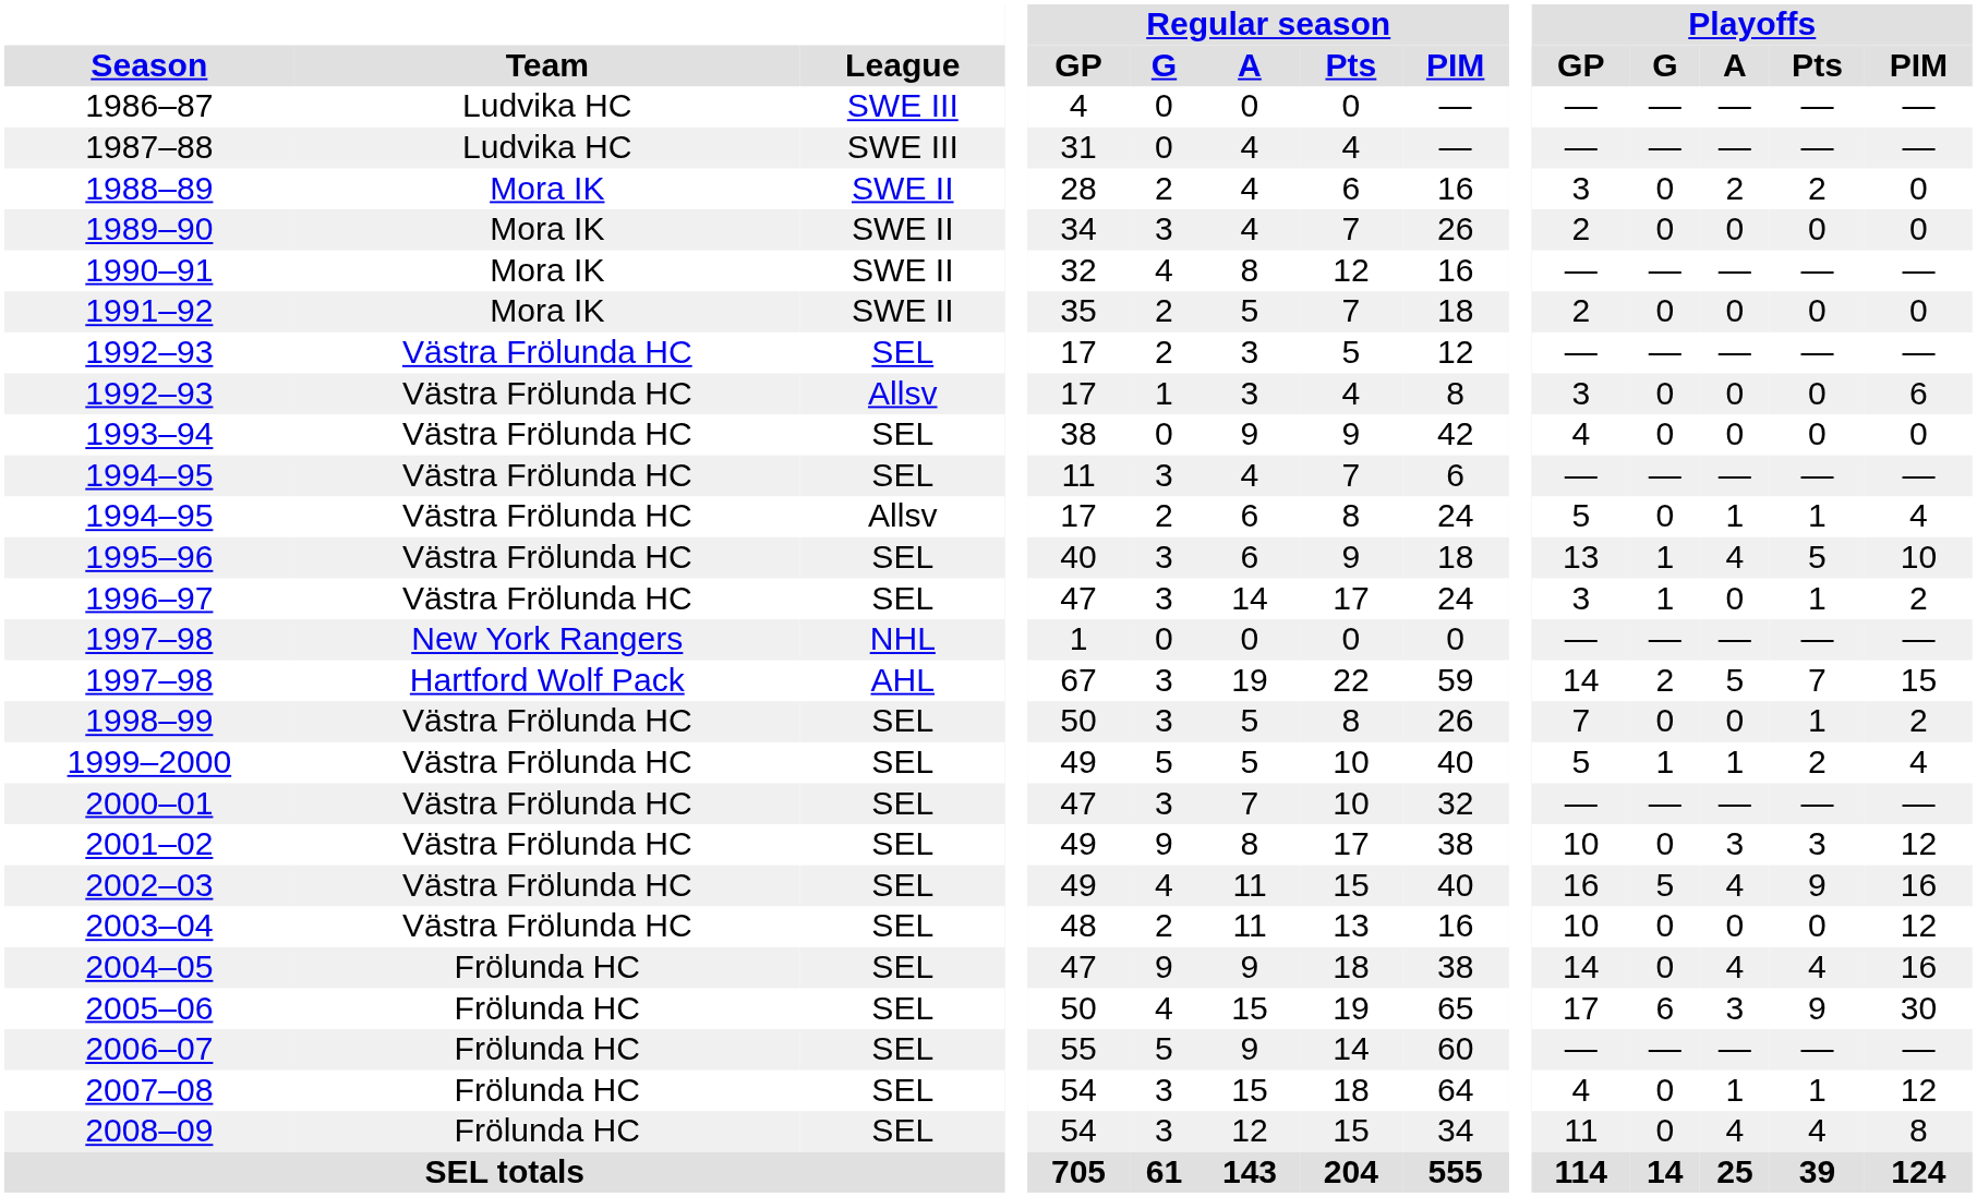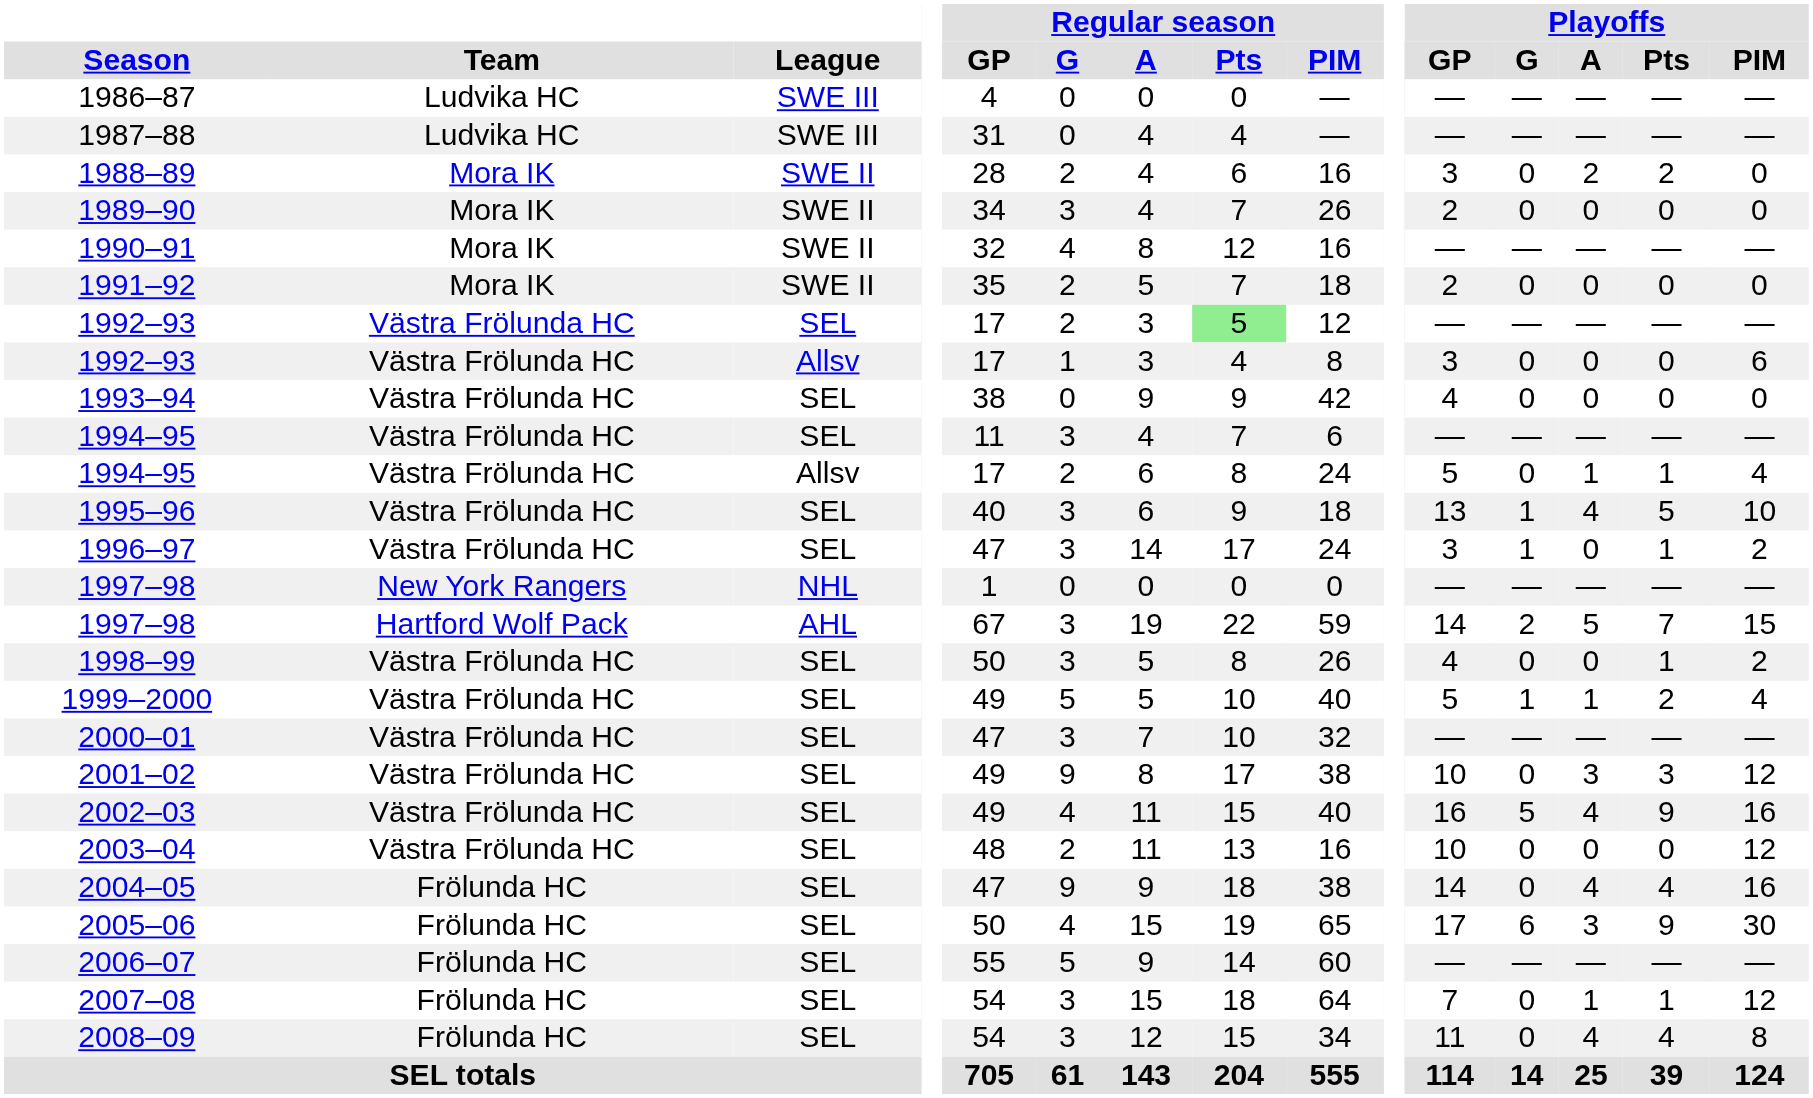 <table border="0" cellpadding="1" cellspacing="0" style="text-align:center; width:60em">
 <tr bgcolor="#e0e0e0">
 <th colspan="3" bgcolor="#ffffff"> </th>
 <th rowspan="99" bgcolor="#ffffff"> </th>
 <th colspan="5"><a href='#'>Regular season</a></th>
 <th rowspan="99" bgcolor="#ffffff"> </th>
 <th colspan="5"><a href='#'>Playoffs</a></th>
 </tr>
 <tr bgcolor="#e0e0e0">
 <th><a href='#'>Season</a></th>
 <th>Team</th>
 <th>League</th>
 <th>GP</th>
 <th><a href='#'>G</a></th>
 <th><a href='#'>A</a></th>
 <th><a href='#'>Pts</a></th>
 <th><a href='#'>PIM</a></th>
 <th>GP</th>
 <th>G</th>
 <th>A</th>
 <th>Pts</th>
 <th>PIM</th>
 </tr>
 <tr>
 <td>1986–87</td>
 <td>Ludvika HC</td>
 <td><a href='#'>SWE III</a></td>
 <td>4</td>
 <td>0</td>
 <td>0</td>
 <td>0</td>
 <td>—</td>
 <td>—</td>
 <td>—</td>
 <td>—</td>
 <td>—</td>
 <td>—</td>
 </tr>
 <tr bgcolor="#f0f0f0">
 <td>1987–88</td>
 <td>Ludvika HC</td>
 <td>SWE III</td>
 <td>31</td>
 <td>0</td>
 <td>4</td>
 <td>4</td>
 <td>—</td>
 <td>—</td>
 <td>—</td>
 <td>—</td>
 <td>—</td>
 <td>—</td>
 </tr>
 <tr>
 <td><a href='#'>1988–89</a></td>
 <td><a href='#'>Mora IK</a></td>
 <td><a href='#'>SWE II</a></td>
 <td>28</td>
 <td>2</td>
 <td>4</td>
 <td>6</td>
 <td>16</td>
 <td>3</td>
 <td>0</td>
 <td>2</td>
 <td>2</td>
 <td>0</td>
 </tr>
 <tr bgcolor="#f0f0f0">
 <td><a href='#'>1989–90</a></td>
 <td>Mora IK</td>
 <td>SWE II</td>
 <td>34</td>
 <td>3</td>
 <td>4</td>
 <td>7</td>
 <td>26</td>
 <td>2</td>
 <td>0</td>
 <td>0</td>
 <td>0</td>
 <td>0</td>
 </tr>
 <tr>
 <td><a href='#'>1990–91</a></td>
 <td>Mora IK</td>
 <td>SWE II</td>
 <td>32</td>
 <td>4</td>
 <td>8</td>
 <td>12</td>
 <td>16</td>
 <td>—</td>
 <td>—</td>
 <td>—</td>
 <td>—</td>
 <td>—</td>
 </tr>
 <tr bgcolor="#f0f0f0">
 <td><a href='#'>1991–92</a></td>
 <td>Mora IK</td>
 <td>SWE II</td>
 <td>35</td>
 <td>2</td>
 <td>5</td>
 <td>7</td>
 <td>18</td>
 <td>2</td>
 <td>0</td>
 <td>0</td>
 <td>0</td>
 <td>0</td>
 </tr>
 <tr>
 <td><a href='#'>1992–93</a></td>
 <td><a href='#'>Västra Frölunda HC</a></td>
 <td><a href='#'>SEL</a></td>
 <td>17</td>
 <td>2</td>
 <td>3</td>
-<td>5</td>
+<td style="background: lightgreen;">5</td>
 <td>12</td>
 <td>—</td>
 <td>—</td>
 <td>—</td>
 <td>—</td>
 <td>—</td>
 </tr>
 <tr bgcolor="#f0f0f0">
 <td><a href='#'>1992–93</a></td>
 <td>Västra Frölunda HC</td>
 <td><a href='#'>Allsv</a></td>
 <td>17</td>
 <td>1</td>
 <td>3</td>
 <td>4</td>
 <td>8</td>
 <td>3</td>
 <td>0</td>
 <td>0</td>
 <td>0</td>
 <td>6</td>
 </tr>
 <tr>
 <td><a href='#'>1993–94</a></td>
 <td>Västra Frölunda HC</td>
 <td>SEL</td>
 <td>38</td>
 <td>0</td>
 <td>9</td>
 <td>9</td>
 <td>42</td>
 <td>4</td>
 <td>0</td>
 <td>0</td>
 <td>0</td>
 <td>0</td>
 </tr>
 <tr bgcolor="#f0f0f0">
 <td><a href='#'>1994–95</a></td>
 <td>Västra Frölunda HC</td>
 <td>SEL</td>
 <td>11</td>
 <td>3</td>
 <td>4</td>
 <td>7</td>
 <td>6</td>
 <td>—</td>
 <td>—</td>
 <td>—</td>
 <td>—</td>
 <td>—</td>
 </tr>
 <tr>
 <td><a href='#'>1994–95</a></td>
 <td>Västra Frölunda HC</td>
 <td>Allsv</td>
 <td>17</td>
 <td>2</td>
 <td>6</td>
 <td>8</td>
 <td>24</td>
 <td>5</td>
 <td>0</td>
 <td>1</td>
 <td>1</td>
 <td>4</td>
 </tr>
 <tr bgcolor="#f0f0f0">
 <td><a href='#'>1995–96</a></td>
 <td>Västra Frölunda HC</td>
 <td>SEL</td>
 <td>40</td>
 <td>3</td>
 <td>6</td>
 <td>9</td>
 <td>18</td>
 <td>13</td>
 <td>1</td>
 <td>4</td>
 <td>5</td>
 <td>10</td>
 </tr>
 <tr>
 <td><a href='#'>1996–97</a></td>
 <td>Västra Frölunda HC</td>
 <td>SEL</td>
 <td>47</td>
 <td>3</td>
 <td>14</td>
 <td>17</td>
 <td>24</td>
 <td>3</td>
 <td>1</td>
 <td>0</td>
 <td>1</td>
 <td>2</td>
 </tr>
 <tr bgcolor="#f0f0f0">
 <td><a href='#'>1997–98</a></td>
 <td><a href='#'>New York Rangers</a></td>
 <td><a href='#'>NHL</a></td>
 <td>1</td>
 <td>0</td>
 <td>0</td>
 <td>0</td>
 <td>0</td>
 <td>—</td>
 <td>—</td>
 <td>—</td>
 <td>—</td>
 <td>—</td>
 </tr>
 <tr>
 <td><a href='#'>1997–98</a></td>
 <td><a href='#'>Hartford Wolf Pack</a></td>
 <td><a href='#'>AHL</a></td>
 <td>67</td>
 <td>3</td>
 <td>19</td>
 <td>22</td>
 <td>59</td>
 <td>14</td>
 <td>2</td>
 <td>5</td>
 <td>7</td>
 <td>15</td>
 </tr>
 <tr bgcolor="#f0f0f0">
 <td><a href='#'>1998–99</a></td>
 <td>Västra Frölunda HC</td>
 <td>SEL</td>
 <td>50</td>
 <td>3</td>
 <td>5</td>
 <td>8</td>
 <td>26</td>
-<td>7</td>
+<td>4</td>
 <td>0</td>
 <td>0</td>
 <td>1</td>
 <td>2</td>
 </tr>
 <tr>
 <td><a href='#'>1999–2000</a></td>
 <td>Västra Frölunda HC</td>
 <td>SEL</td>
 <td>49</td>
 <td>5</td>
 <td>5</td>
 <td>10</td>
 <td>40</td>
 <td>5</td>
 <td>1</td>
 <td>1</td>
 <td>2</td>
 <td>4</td>
 </tr>
 <tr bgcolor="#f0f0f0">
 <td><a href='#'>2000–01</a></td>
 <td>Västra Frölunda HC</td>
 <td>SEL</td>
 <td>47</td>
 <td>3</td>
 <td>7</td>
 <td>10</td>
 <td>32</td>
 <td>—</td>
 <td>—</td>
 <td>—</td>
 <td>—</td>
 <td>—</td>
 </tr>
 <tr>
 <td><a href='#'>2001–02</a></td>
 <td>Västra Frölunda HC</td>
 <td>SEL</td>
 <td>49</td>
 <td>9</td>
 <td>8</td>
 <td>17</td>
 <td>38</td>
 <td>10</td>
 <td>0</td>
 <td>3</td>
 <td>3</td>
 <td>12</td>
 </tr>
 <tr bgcolor="#f0f0f0">
 <td><a href='#'>2002–03</a></td>
 <td>Västra Frölunda HC</td>
 <td>SEL</td>
 <td>49</td>
 <td>4</td>
 <td>11</td>
 <td>15</td>
 <td>40</td>
 <td>16</td>
 <td>5</td>
 <td>4</td>
 <td>9</td>
 <td>16</td>
 </tr>
 <tr>
 <td><a href='#'>2003–04</a></td>
 <td>Västra Frölunda HC</td>
 <td>SEL</td>
 <td>48</td>
 <td>2</td>
 <td>11</td>
 <td>13</td>
 <td>16</td>
 <td>10</td>
 <td>0</td>
 <td>0</td>
 <td>0</td>
 <td>12</td>
 </tr>
 <tr bgcolor="#f0f0f0">
 <td><a href='#'>2004–05</a></td>
 <td>Frölunda HC</td>
 <td>SEL</td>
 <td>47</td>
 <td>9</td>
 <td>9</td>
 <td>18</td>
 <td>38</td>
 <td>14</td>
 <td>0</td>
 <td>4</td>
 <td>4</td>
 <td>16</td>
 </tr>
 <tr>
 <td><a href='#'>2005–06</a></td>
 <td>Frölunda HC</td>
 <td>SEL</td>
 <td>50</td>
 <td>4</td>
 <td>15</td>
 <td>19</td>
 <td>65</td>
 <td>17</td>
 <td>6</td>
 <td>3</td>
 <td>9</td>
 <td>30</td>
 </tr>
 <tr bgcolor="#f0f0f0">
 <td><a href='#'>2006–07</a></td>
 <td>Frölunda HC</td>
 <td>SEL</td>
 <td>55</td>
 <td>5</td>
 <td>9</td>
 <td>14</td>
 <td>60</td>
 <td>—</td>
 <td>—</td>
 <td>—</td>
 <td>—</td>
 <td>—</td>
 </tr>
 <tr>
 <td><a href='#'>2007–08</a></td>
 <td>Frölunda HC</td>
 <td>SEL</td>
 <td>54</td>
 <td>3</td>
 <td>15</td>
 <td>18</td>
 <td>64</td>
-<td>4</td>
+<td>7</td>
 <td>0</td>
 <td>1</td>
 <td>1</td>
 <td>12</td>
 </tr>
 <tr bgcolor="#f0f0f0">
 <td><a href='#'>2008–09</a></td>
 <td>Frölunda HC</td>
 <td>SEL</td>
 <td>54</td>
 <td>3</td>
 <td>12</td>
 <td>15</td>
 <td>34</td>
 <td>11</td>
 <td>0</td>
 <td>4</td>
 <td>4</td>
 <td>8</td>
 </tr>
 <tr bgcolor="#e0e0e0">
 <th colspan="3">SEL totals</th>
 <th>705</th>
 <th>61</th>
 <th>143</th>
 <th>204</th>
 <th>555</th>
 <th>114</th>
 <th>14</th>
 <th>25</th>
 <th>39</th>
 <th>124</th>
 </tr>
 </table>
